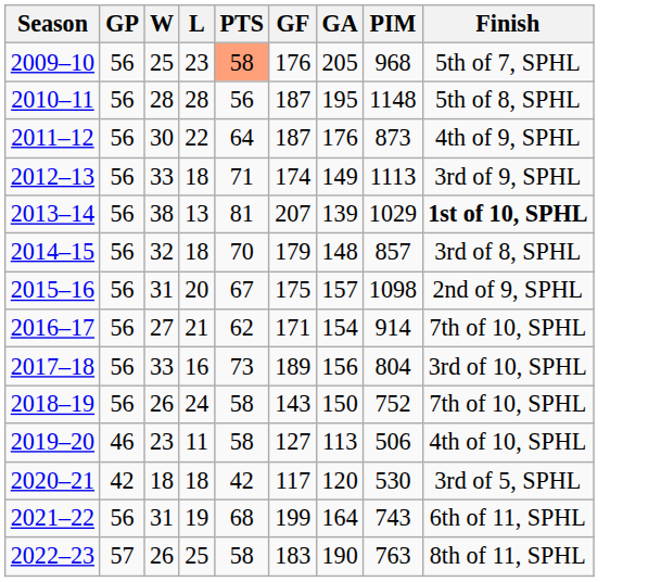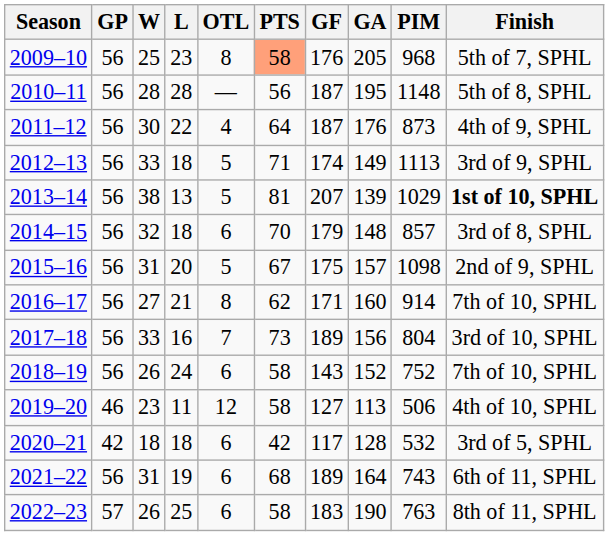 <table class="wikitable" style="text-align:center">
 <tr>
 <th>Season</th>
 <th>GP</th>
 <th>W</th>
 <th>L</th>
+<th>OTL</th>
 <th>PTS</th>
 <th>GF</th>
 <th>GA</th>
 <th>PIM</th>
 <th>Finish</th>
 </tr>
 <tr>
 <td><a href='#'>2009–10</a></td>
 <td>56</td>
 <td>25</td>
 <td>23</td>
+<td>8</td>
 <td style="background: lightsalmon;">58</td>
 <td>176</td>
 <td>205</td>
 <td>968</td>
 <td>5th of 7, SPHL</td>
 </tr>
 <tr>
 <td><a href='#'>2010–11</a></td>
 <td>56</td>
 <td>28</td>
 <td>28</td>
+<td>—</td>
 <td>56</td>
 <td>187</td>
 <td>195</td>
 <td>1148</td>
 <td>5th of 8, SPHL</td>
 </tr>
 <tr>
 <td><a href='#'>2011–12</a></td>
 <td>56</td>
 <td>30</td>
 <td>22</td>
+<td>4</td>
 <td>64</td>
 <td>187</td>
 <td>176</td>
 <td>873</td>
 <td>4th of 9, SPHL</td>
 </tr>
 <tr>
 <td><a href='#'>2012–13</a></td>
 <td>56</td>
 <td>33</td>
 <td>18</td>
+<td>5</td>
 <td>71</td>
 <td>174</td>
 <td>149</td>
 <td>1113</td>
 <td>3rd of 9, SPHL</td>
 </tr>
 <tr>
 <td><a href='#'>2013–14</a></td>
 <td>56</td>
 <td>38</td>
 <td>13</td>
+<td>5</td>
 <td>81</td>
 <td>207</td>
 <td>139</td>
 <td>1029</td>
 <td><strong>1st of 10, SPHL</strong></td>
 </tr>
 <tr>
 <td><a href='#'>2014–15</a></td>
 <td>56</td>
 <td>32</td>
 <td>18</td>
+<td>6</td>
 <td>70</td>
 <td>179</td>
 <td>148</td>
 <td>857</td>
 <td>3rd of 8, SPHL</td>
 </tr>
 <tr>
 <td><a href='#'>2015–16</a></td>
 <td>56</td>
 <td>31</td>
 <td>20</td>
+<td>5</td>
 <td>67</td>
 <td>175</td>
 <td>157</td>
 <td>1098</td>
 <td>2nd of 9, SPHL</td>
 </tr>
 <tr>
 <td><a href='#'>2016–17</a></td>
 <td>56</td>
 <td>27</td>
 <td>21</td>
+<td>8</td>
 <td>62</td>
 <td>171</td>
-<td>154</td>
+<td>160</td>
 <td>914</td>
 <td>7th of 10, SPHL</td>
 </tr>
 <tr>
 <td><a href='#'>2017–18</a></td>
 <td>56</td>
 <td>33</td>
 <td>16</td>
+<td>7</td>
 <td>73</td>
 <td>189</td>
 <td>156</td>
 <td>804</td>
 <td>3rd of 10, SPHL</td>
 </tr>
 <tr>
 <td><a href='#'>2018–19</a></td>
 <td>56</td>
 <td>26</td>
 <td>24</td>
+<td>6</td>
 <td>58</td>
 <td>143</td>
-<td>150</td>
+<td>152</td>
 <td>752</td>
 <td>7th of 10, SPHL</td>
 </tr>
 <tr>
 <td><a href='#'>2019–20</a></td>
 <td>46</td>
 <td>23</td>
 <td>11</td>
+<td>12</td>
 <td>58</td>
 <td>127</td>
 <td>113</td>
 <td>506</td>
 <td>4th of 10, SPHL</td>
 </tr>
 <tr>
 <td><a href='#'>2020–21</a></td>
 <td>42</td>
 <td>18</td>
 <td>18</td>
+<td>6</td>
 <td>42</td>
 <td>117</td>
-<td>120</td>
-<td>530</td>
+<td>128</td>
+<td>532</td>
 <td>3rd of 5, SPHL</td>
 </tr>
 <tr>
 <td><a href='#'>2021–22</a></td>
 <td>56</td>
 <td>31</td>
 <td>19</td>
+<td>6</td>
 <td>68</td>
-<td>199</td>
+<td>189</td>
 <td>164</td>
 <td>743</td>
 <td>6th of 11, SPHL</td>
 </tr>
 <tr>
 <td><a href='#'>2022–23</a></td>
 <td>57</td>
 <td>26</td>
 <td>25</td>
+<td>6</td>
 <td>58</td>
 <td>183</td>
 <td>190</td>
 <td>763</td>
 <td>8th of 11, SPHL</td>
 </tr>
 </table>
